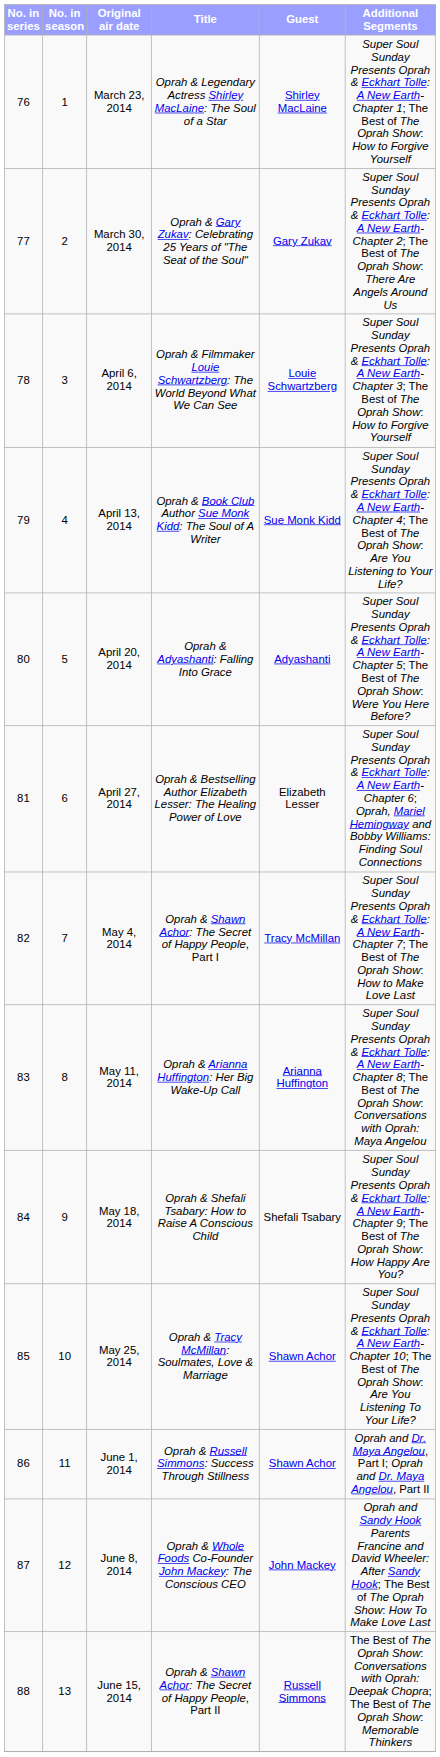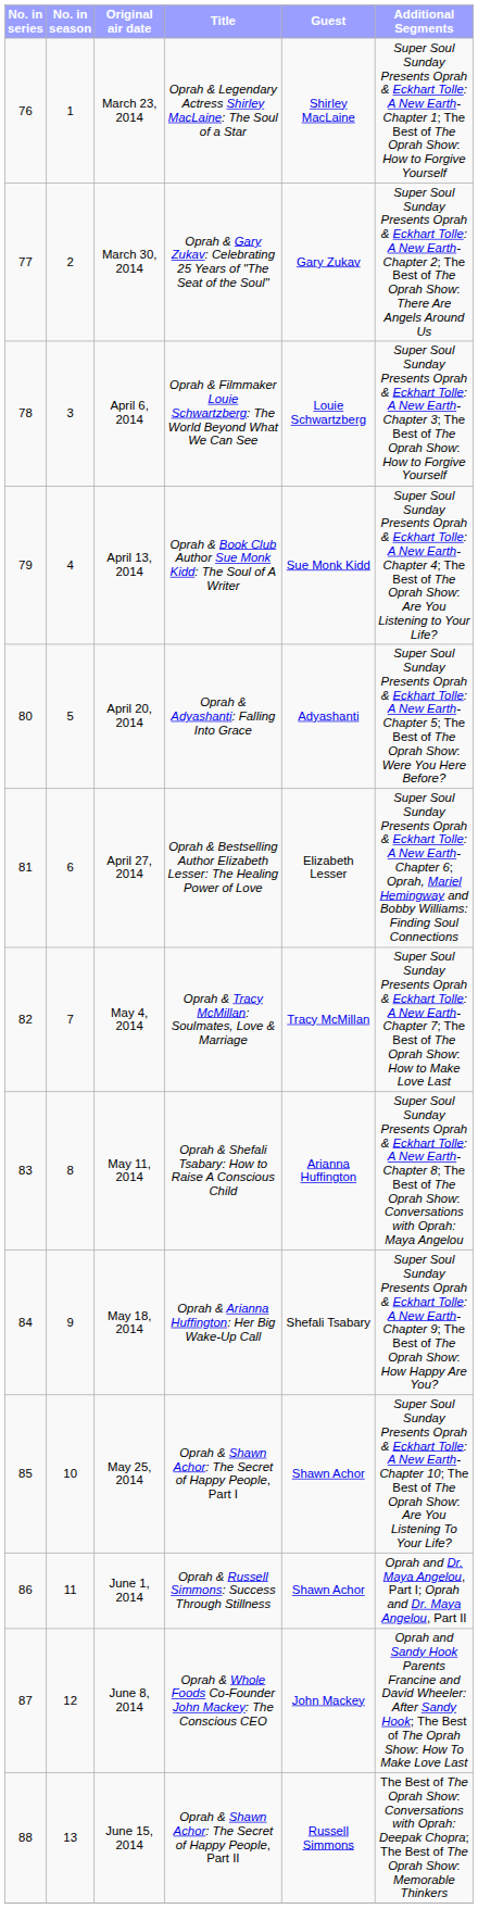 <table class="wikitable plainrowheaders" style="text-align:center;">
 <tr>
 <th scope="col" style="background-color: #9a9fff; color: #FFFFFF;" width=4%>No. in<br>series</th>
 <th scope="col" style="background-color: #9a9fff; color: #FFFFFF;" width=4%>No. in<br>season</th>
 <th scope="col" style="background-color: #9a9fff; color: #FFFFFF;" width=15%>Original air date</th>
 <th scope="col" style="background-color: #9a9fff; color: #FFFFFF;" width=25%>Title</th>
 <th scope="col" style="background-color: #9a9fff; color: #FFFFFF;" width=20%>Guest</th>
 <th scope="col" style="background-color: #9a9fff; color: #FFFFFF;">Additional Segments</th>
 </tr>
 <tr>
 <td>76</td>
 <td>1</td>
 <td>March 23, 2014</td>
 <td><em>Oprah & Legendary Actress <a href='#'>Shirley MacLaine</a>: The Soul of a Star</em></td>
 <td><a href='#'>Shirley MacLaine</a></td>
 <td><em>Super Soul Sunday Presents Oprah & <a href='#'>Eckhart Tolle</a>: <a href='#'>A New Earth</a>- Chapter 1</em>; The Best of <em>The Oprah Show</em>: <em>How to Forgive Yourself</em></td>
 </tr>
 <tr>
 <td>77</td>
 <td>2</td>
 <td>March 30, 2014</td>
 <td><em>Oprah & <a href='#'>Gary Zukav</a>: Celebrating 25 Years of "The Seat of the Soul"</em></td>
 <td><a href='#'>Gary Zukav</a></td>
 <td><em>Super Soul Sunday Presents Oprah & <a href='#'>Eckhart Tolle</a>: <a href='#'>A New Earth</a>- Chapter 2</em>; The Best of <em>The Oprah Show</em>: <em>There Are Angels Around Us</em></td>
 </tr>
 <tr>
 <td>78</td>
 <td>3</td>
 <td>April 6, 2014</td>
 <td><em>Oprah & Filmmaker <a href='#'>Louie Schwartzberg</a>: The World Beyond What We Can See</em></td>
 <td><a href='#'>Louie Schwartzberg</a></td>
 <td><em>Super Soul Sunday Presents Oprah & <a href='#'>Eckhart Tolle</a>: <a href='#'>A New Earth</a>- Chapter 3</em>; The Best of <em>The Oprah Show</em>: <em>How to Forgive Yourself</em></td>
 </tr>
 <tr>
 <td>79</td>
 <td>4</td>
 <td>April 13, 2014</td>
 <td><em>Oprah & <a href='#'>Book Club</a> Author <a href='#'>Sue Monk Kidd</a>: The Soul of A Writer</em></td>
 <td><a href='#'>Sue Monk Kidd</a></td>
 <td><em>Super Soul Sunday Presents Oprah & <a href='#'>Eckhart Tolle</a>: <a href='#'>A New Earth</a>- Chapter 4</em>; The Best of <em>The Oprah Show</em>: <em>Are You Listening to Your Life?</em></td>
 </tr>
 <tr>
 <td>80</td>
 <td>5</td>
 <td>April 20, 2014</td>
 <td><em>Oprah & <a href='#'>Adyashanti</a>: Falling Into Grace</em></td>
 <td><a href='#'>Adyashanti</a></td>
 <td><em>Super Soul Sunday Presents Oprah & <a href='#'>Eckhart Tolle</a>: <a href='#'>A New Earth</a>- Chapter 5</em>; The Best of <em>The Oprah Show</em>: <em>Were You Here Before?</em></td>
 </tr>
 <tr>
 <td>81</td>
 <td>6</td>
 <td>April 27, 2014</td>
 <td><em>Oprah & Bestselling Author Elizabeth Lesser: The Healing Power of Love</em></td>
 <td>Elizabeth Lesser</td>
 <td><em>Super Soul Sunday Presents Oprah & <a href='#'>Eckhart Tolle</a>: <a href='#'>A New Earth</a>- Chapter 6</em>; <em>Oprah, <a href='#'>Mariel Hemingway</a> and Bobby Williams: Finding Soul Connections</em></td>
 </tr>
 <tr>
 <td>82</td>
 <td>7</td>
 <td>May 4, 2014</td>
-<td><em>Oprah & <a href='#'>Shawn Achor</a>: The Secret of Happy People</em>, Part I</td>
+<td><em>Oprah & <a href='#'>Tracy McMillan</a>: Soulmates, Love & Marriage</em></td>
 <td><a href='#'>Tracy McMillan</a></td>
 <td><em>Super Soul Sunday Presents Oprah & <a href='#'>Eckhart Tolle</a>: <a href='#'>A New Earth</a>- Chapter 7</em>; The Best of <em>The Oprah Show</em>: <em>How to Make Love Last</em></td>
 </tr>
 <tr>
 <td>83</td>
 <td>8</td>
 <td>May 11, 2014</td>
-<td><em>Oprah & <a href='#'>Arianna Huffington</a>: Her Big Wake-Up Call</em></td>
+<td><em>Oprah & Shefali Tsabary: How to Raise A Conscious Child</em></td>
 <td><a href='#'>Arianna Huffington</a></td>
 <td><em>Super Soul Sunday Presents Oprah & <a href='#'>Eckhart Tolle</a>: <a href='#'>A New Earth</a>- Chapter 8</em>; The Best of <em>The Oprah Show</em>: <em>Conversations with Oprah: Maya Angelou</em></td>
 </tr>
 <tr>
 <td>84</td>
 <td>9</td>
 <td>May 18, 2014</td>
-<td><em>Oprah & Shefali Tsabary: How to Raise A Conscious Child</em></td>
+<td><em>Oprah & <a href='#'>Arianna Huffington</a>: Her Big Wake-Up Call</em></td>
 <td>Shefali Tsabary</td>
 <td><em>Super Soul Sunday Presents Oprah & <a href='#'>Eckhart Tolle</a>: <a href='#'>A New Earth</a>- Chapter 9</em>; The Best of <em>The Oprah Show</em>: <em>How Happy Are You?</em></td>
 </tr>
 <tr>
 <td>85</td>
 <td>10</td>
 <td>May 25, 2014</td>
-<td><em>Oprah & <a href='#'>Tracy McMillan</a>: Soulmates, Love & Marriage</em></td>
+<td><em>Oprah & <a href='#'>Shawn Achor</a>: The Secret of Happy People</em>, Part I</td>
 <td><a href='#'>Shawn Achor</a></td>
 <td><em>Super Soul Sunday Presents Oprah & <a href='#'>Eckhart Tolle</a>: <a href='#'>A New Earth</a>- Chapter 10</em>; The Best of <em>The Oprah Show</em>: <em>Are You Listening To Your Life?</em></td>
 </tr>
 <tr>
 <td>86</td>
 <td>11</td>
 <td>June 1, 2014</td>
 <td><em>Oprah & <a href='#'>Russell Simmons</a>: Success Through Stillness</em></td>
 <td><a href='#'>Shawn Achor</a></td>
 <td><em>Oprah and <a href='#'>Dr. Maya Angelou</a></em>, Part I; <em>Oprah and <a href='#'>Dr. Maya Angelou</a></em>, Part II</td>
 </tr>
 <tr>
 <td>87</td>
 <td>12</td>
 <td>June 8, 2014</td>
 <td><em>Oprah & <a href='#'>Whole Foods</a> Co-Founder <a href='#'>John Mackey</a>: The Conscious CEO</em></td>
 <td><a href='#'>John Mackey</a></td>
 <td><em>Oprah and <a href='#'>Sandy Hook</a> Parents Francine and David Wheeler: After <a href='#'>Sandy Hook</a></em>; The Best of <em>The Oprah Show</em>: <em>How To Make Love Last</em></td>
 </tr>
 <tr>
 <td>88</td>
 <td>13</td>
 <td>June 15, 2014</td>
 <td><em>Oprah & <a href='#'>Shawn Achor</a>: The Secret of Happy People</em>, Part II</td>
 <td><a href='#'>Russell Simmons</a></td>
 <td>The Best of <em>The Oprah Show</em>: <em>Conversations with Oprah: Deepak Chopra</em>; The Best of <em>The Oprah Show</em>: <em>Memorable Thinkers</em></td>
 </tr>
 <tr>
 </tr>
 </table>
